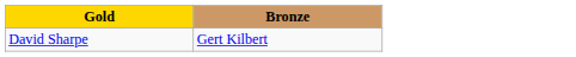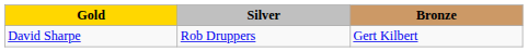 <table class="wikitable" style="text-align:left">
 <tr align="center">
 <td width=200 bgcolor=gold><strong>Gold</strong></td>
+<td width=200 bgcolor=silver><strong>Silver</strong></td>
 <td width=200 bgcolor=CC9966><strong>Bronze</strong></td>
 </tr>
 <tr>
 <td><a href='#'>David Sharpe</a><br><em></em></td>
+<td><a href='#'>Rob Druppers</a><br><em></em></td>
 <td><a href='#'>Gert Kilbert</a><br><em></em></td>
 </tr>
 </table>
